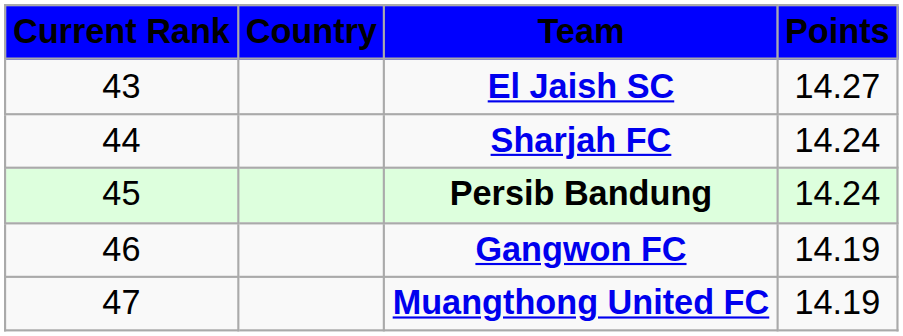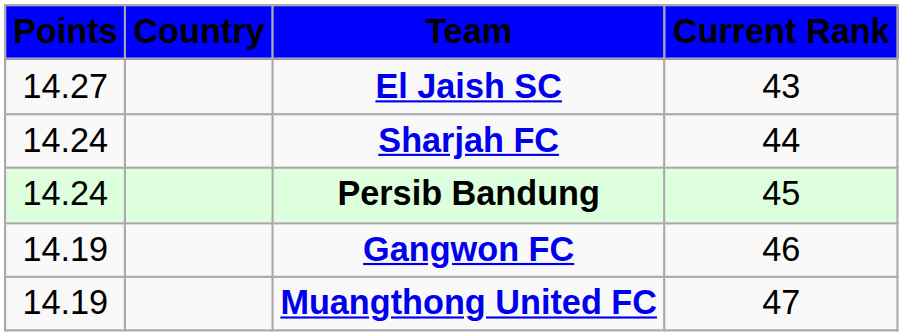 <table class="wikitable" style="text-align: center;">
 <tr>
-<th style="background:blue"><span> Current Rank</span></th>
+<th style="background:blue"><span> Points</span></th>
 <th style="background:blue"><span> Country</span></th>
 <th style="background:blue"><span> Team</span></th>
-<th style="background:blue"><span> Points</span></th>
+<th style="background:blue"><span> Current Rank</span></th>
 </tr>
 <tr>
-<td>43</td>
+<td>14.27</td>
 <td></td>
 <td><strong><a href='#'>El Jaish SC</a></strong></td>
-<td>14.27</td>
+<td>43</td>
 </tr>
 <tr>
-<td>44</td>
+<td>14.24</td>
 <td></td>
 <td><strong><a href='#'>Sharjah FC</a></strong></td>
-<td>14.24</td>
+<td>44</td>
 </tr>
 <tr style="background:#dfd;">
-<td>45</td>
+<td>14.24</td>
 <td></td>
 <td><strong>Persib Bandung</strong></td>
-<td>14.24</td>
+<td>45</td>
 </tr>
 <tr>
-<td>46</td>
+<td>14.19</td>
 <td></td>
 <td><strong><a href='#'>Gangwon FC</a></strong></td>
-<td>14.19</td>
+<td>46</td>
 </tr>
 <tr>
-<td>47</td>
+<td>14.19</td>
 <td></td>
 <td><strong><a href='#'>Muangthong United FC</a></strong></td>
-<td>14.19</td>
+<td>47</td>
 </tr>
 </table>
